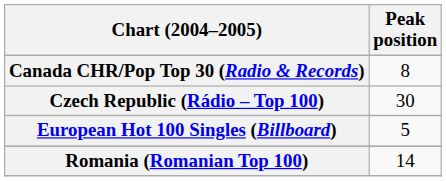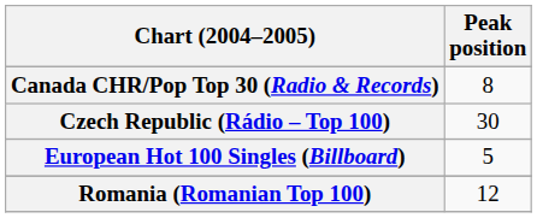 <table class="wikitable sortable plainrowheaders" style="text-align:center">
 <tr>
 <th scope="col">Chart (2004–2005)</th>
 <th scope="col">Peak<br>position</th>
 </tr>
 <tr>
 </tr>
 <tr>
 </tr>
 <tr>
 </tr>
 <tr>
 </tr>
 <tr>
 <th scope="row">Canada CHR/Pop Top 30 (<em><a href='#'>Radio & Records</a></em>)</th>
 <td>8</td>
 </tr>
 <tr>
 <th scope="row">Czech Republic (<a href='#'>Rádio – Top 100</a>)</th>
 <td>30</td>
 </tr>
 <tr>
 </tr>
 <tr>
 <th scope="row"><a href='#'>European Hot 100 Singles</a> (<em><a href='#'>Billboard</a></em>)</th>
 <td>5</td>
 </tr>
 <tr>
 </tr>
 <tr>
 </tr>
 <tr>
 </tr>
 <tr>
 </tr>
 <tr>
 </tr>
 <tr>
 </tr>
 <tr>
 </tr>
 <tr>
 </tr>
 <tr>
 </tr>
 <tr>
 <th scope="row">Romania (<a href='#'>Romanian Top 100</a>)</th>
-<td>14</td>
+<td>12</td>
 </tr>
 <tr>
 </tr>
 <tr>
 </tr>
 <tr>
 </tr>
 <tr>
 </tr>
 <tr>
 </tr>
 <tr>
 </tr>
 <tr>
 </tr>
 <tr>
 </tr>
 <tr>
 </tr>
 <tr>
 </tr>
 <tr>
 </tr>
 <tr>
 </tr>
 </table>
